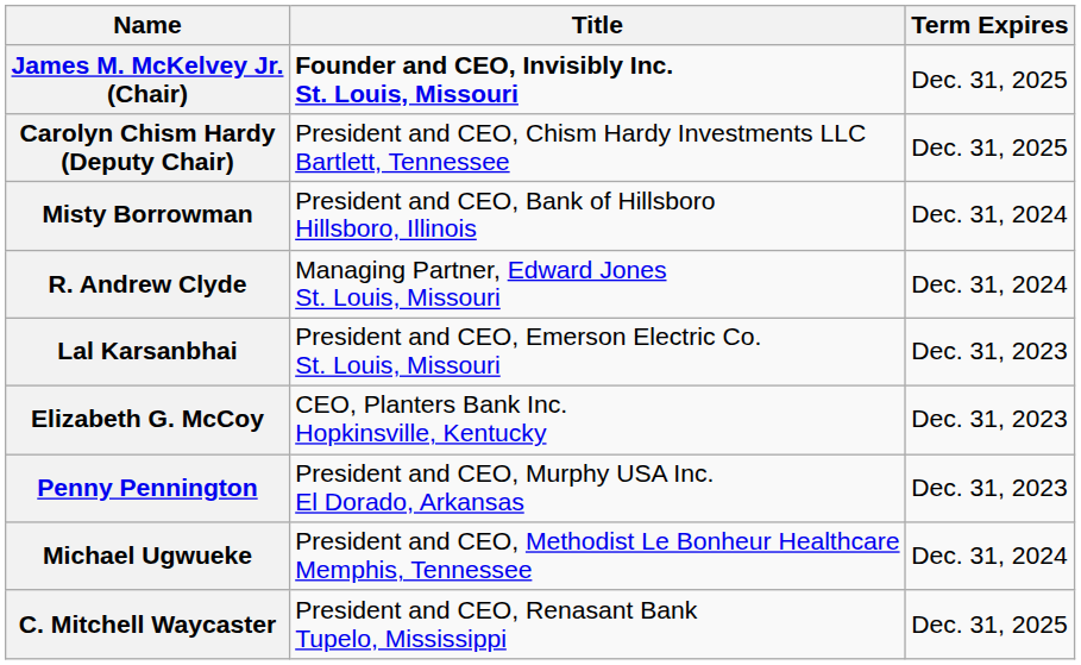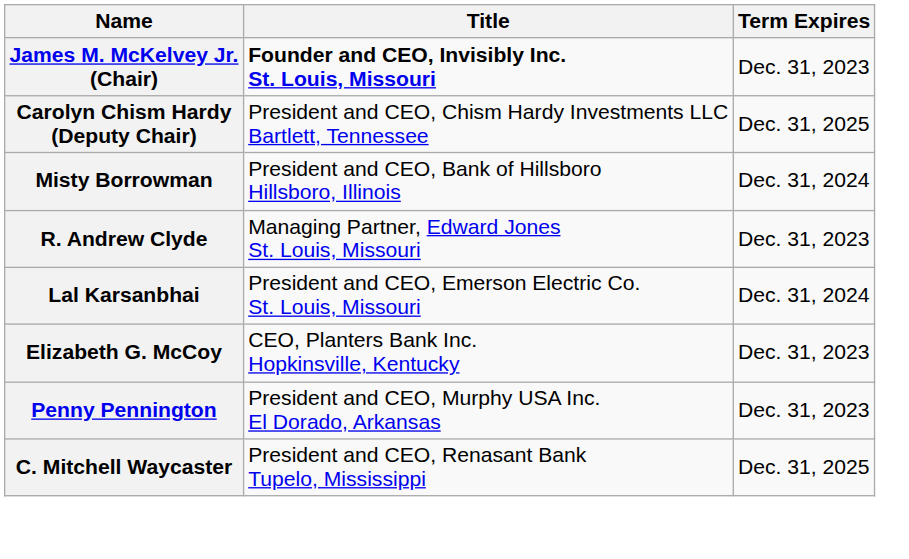 <table class="wikitable sortable">
 <tr>
 <th>Name</th>
 <th>Title</th>
 <th>Term Expires</th>
 </tr>
 <tr>
 <th><a href='#'>James M. McKelvey Jr.</a><br>(Chair)</th>
 <td><strong>Founder and CEO, Invisibly Inc.<br><a href='#'>St. Louis, Missouri</a></strong></td>
-<td>Dec. 31, 2025</td>
+<td>Dec. 31, 2023</td>
 </tr>
 <tr>
 <th>Carolyn Chism Hardy<br>(Deputy Chair)</th>
 <td>President and CEO, Chism Hardy Investments LLC<br><a href='#'>Bartlett, Tennessee</a></td>
 <td>Dec. 31, 2025</td>
 </tr>
 <tr>
 <th>Misty Borrowman</th>
 <td>President and CEO, Bank of Hillsboro<br><a href='#'>Hillsboro, Illinois</a></td>
 <td>Dec. 31, 2024</td>
 </tr>
 <tr>
 <th>R. Andrew Clyde</th>
 <td>Managing Partner, <a href='#'>Edward Jones</a><br><a href='#'>St. Louis, Missouri</a></td>
-<td>Dec. 31, 2024</td>
+<td>Dec. 31, 2023</td>
 </tr>
 <tr>
 <th>Lal Karsanbhai</th>
 <td>President and CEO, Emerson Electric Co. <br><a href='#'>St. Louis, Missouri</a></td>
-<td>Dec. 31, 2023</td>
+<td>Dec. 31, 2024</td>
 </tr>
 <tr>
 <th>Elizabeth G. McCoy</th>
 <td>CEO, Planters Bank Inc.<br><a href='#'>Hopkinsville, Kentucky</a></td>
 <td>Dec. 31, 2023</td>
 </tr>
 <tr>
 <th><a href='#'>Penny Pennington</a></th>
 <td>President and CEO, Murphy USA Inc.<br><a href='#'>El Dorado, Arkansas</a></td>
 <td>Dec. 31, 2023</td>
 </tr>
 <tr>
-<th>Michael Ugwueke</th>
-<td>President and CEO, <a href='#'>Methodist Le Bonheur Healthcare</a><br><a href='#'>Memphis, Tennessee</a></td>
-<td>Dec. 31, 2024</td>
-</tr>
-<tr>
 <th>C. Mitchell Waycaster</th>
 <td>President and CEO, Renasant Bank<br><a href='#'>Tupelo, Mississippi</a></td>
 <td>Dec. 31, 2025</td>
 </tr>
 </table>
